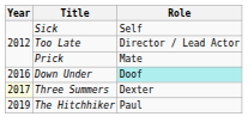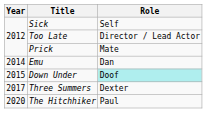 <table class="wikitable sortable">
 <tr>
 <th>Year</th>
 <th>Title</th>
 <th>Role</th>
 </tr>
 <tr>
 <td rowspan="3">2012</td>
 <td><em>Sick</em></td>
 <td>Self</td>
 </tr>
 <tr>
 <td><em>Too Late</em></td>
 <td>Director / Lead Actor</td>
 </tr>
 <tr>
 <td><em>Prick</em></td>
 <td>Mate</td>
 </tr>
 <tr>
-<td>2016</td>
+<td>2014</td>
+<td><em>Emu</em></td>
+<td>Dan</td>
+</tr>
+<tr>
+<td>2015</td>
 <td><em>Down Under</em></td>
 <td style="background: paleturquoise;">Doof</td>
 </tr>
 <tr>
-<td style="background: lightyellow;">2017</td>
+<td>2017</td>
 <td><em>Three Summers</em></td>
 <td>Dexter</td>
 </tr>
 <tr>
-<td>2019</td>
+<td>2020</td>
 <td><em>The Hitchhiker</em></td>
 <td>Paul</td>
 </tr>
 </table>
